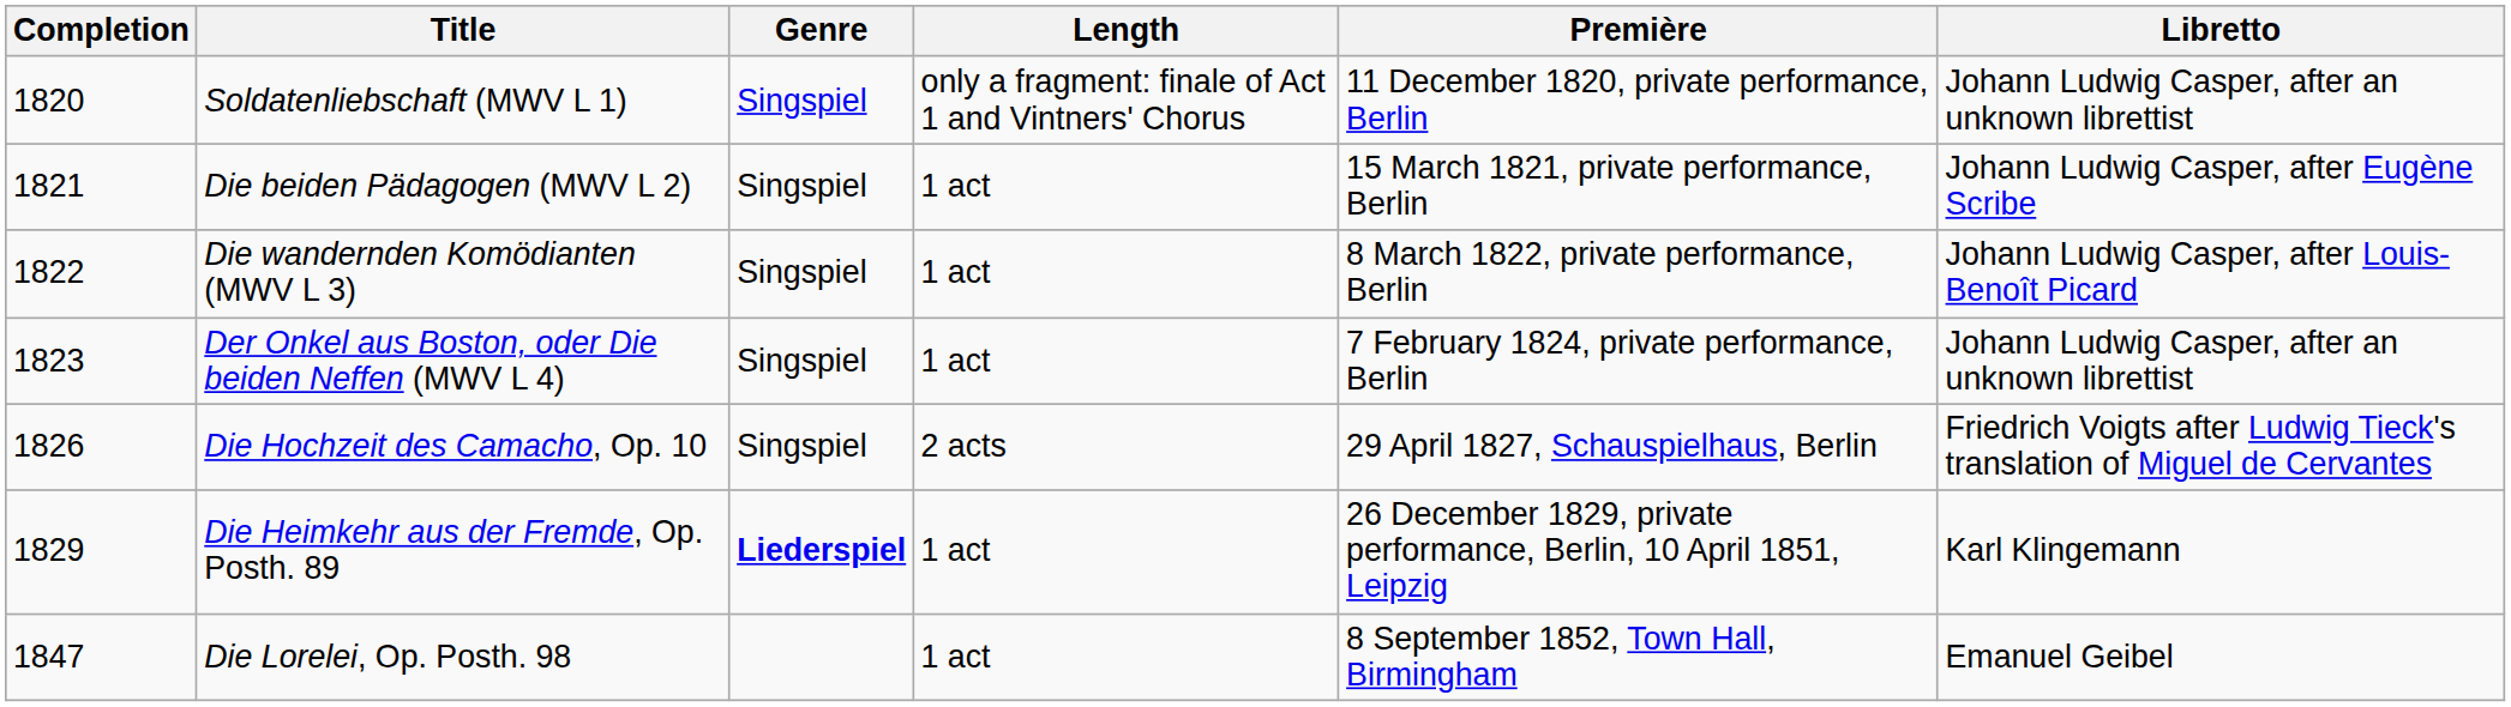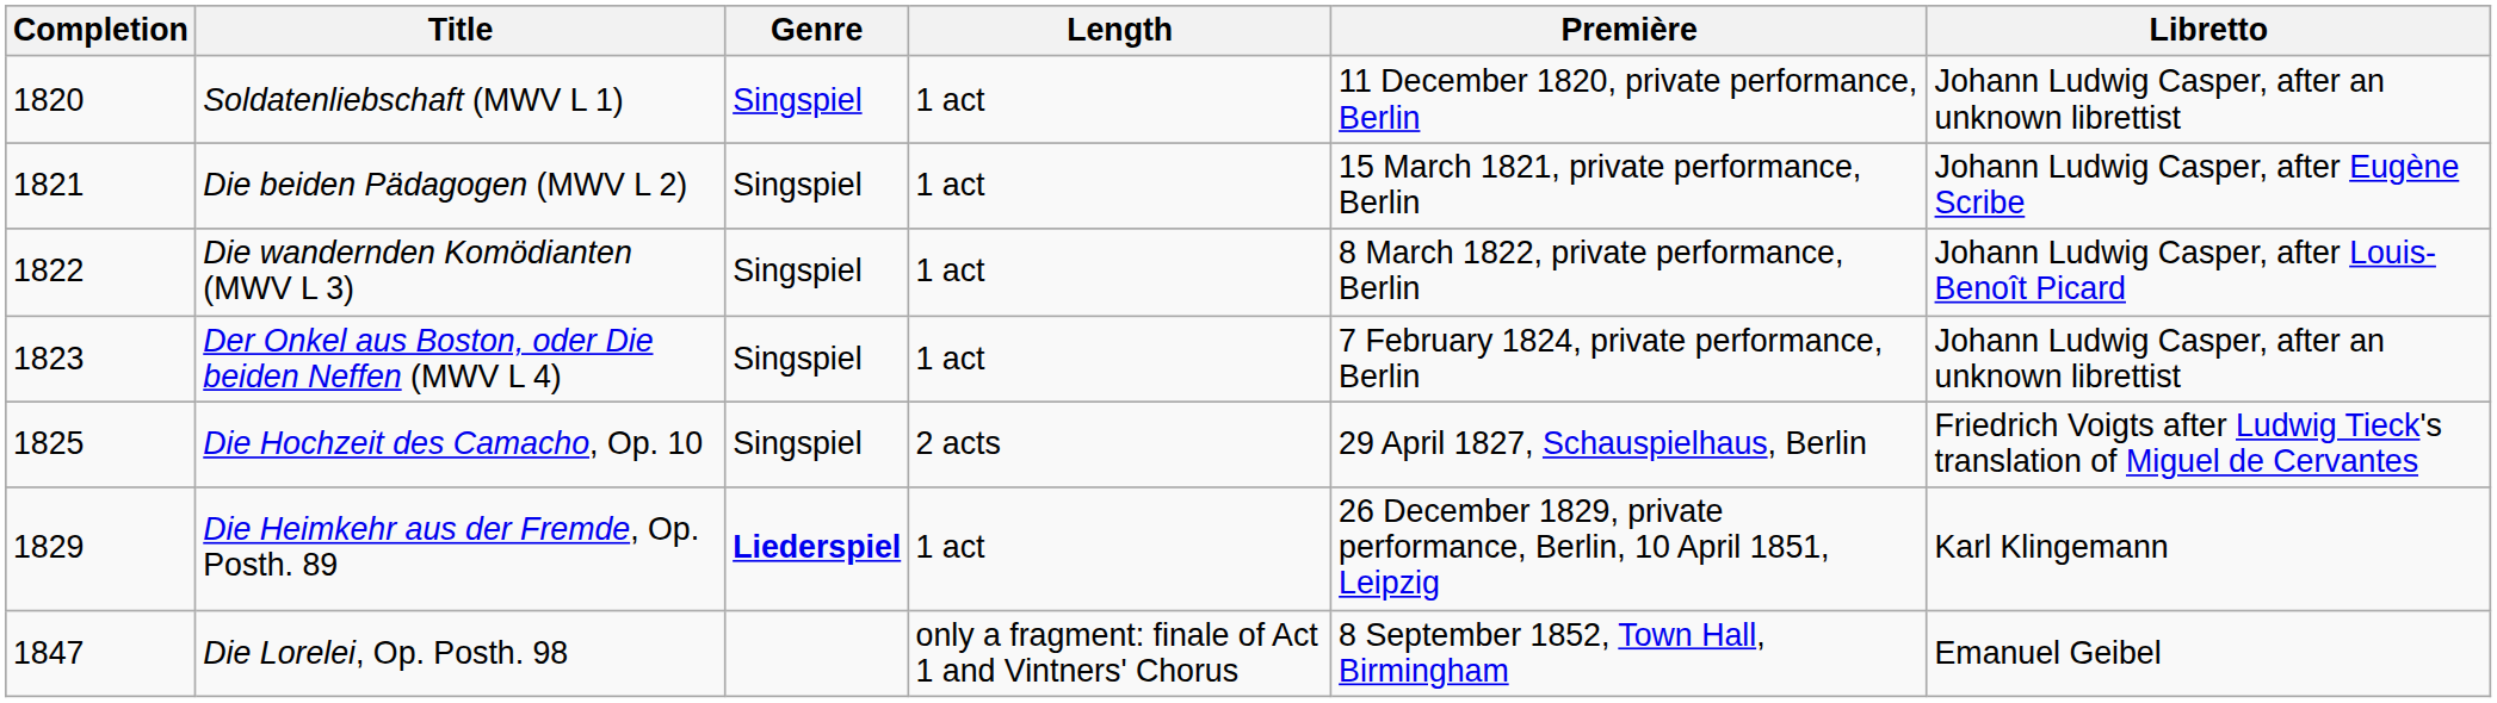 <table class="wikitable">
 <tr>
 <th>Completion</th>
 <th>Title</th>
 <th>Genre</th>
 <th>Length</th>
 <th>Première</th>
 <th>Libretto</th>
 </tr>
 <tr ---->
 <td>1820</td>
 <td><em>Soldatenliebschaft</em> (MWV L 1)</td>
 <td><a href='#'>Singspiel</a></td>
-<td>only a fragment: finale of Act 1 and Vintners' Chorus</td>
+<td>1 act</td>
 <td>11 December 1820, private performance, <a href='#'>Berlin</a></td>
 <td>Johann Ludwig Casper, after an unknown librettist</td>
 </tr>
 <tr --->
 <td>1821</td>
 <td><em>Die beiden Pädagogen</em> (MWV L 2)</td>
 <td>Singspiel</td>
 <td>1 act</td>
 <td>15 March 1821, private performance, Berlin</td>
 <td>Johann Ludwig Casper, after <a href='#'>Eugène Scribe</a></td>
 </tr>
 <tr --->
 <td>1822</td>
 <td><em>Die wandernden Komödianten</em> (MWV L 3)</td>
 <td>Singspiel</td>
 <td>1 act</td>
 <td>8 March 1822, private performance, Berlin</td>
 <td>Johann Ludwig Casper, after <a href='#'>Louis-Benoît Picard</a></td>
 </tr>
 <tr --->
 <td>1823</td>
 <td><em><a href='#'>Der Onkel aus Boston, oder Die beiden Neffen</a></em> (MWV L 4)</td>
 <td>Singspiel</td>
 <td>1 act</td>
 <td>7 February 1824, private performance, Berlin</td>
 <td>Johann Ludwig Casper, after an unknown librettist</td>
 </tr>
 <tr --->
-<td>1826</td>
+<td>1825</td>
 <td><em><a href='#'>Die Hochzeit des Camacho</a></em>, Op. 10</td>
 <td>Singspiel</td>
 <td>2 acts</td>
 <td>29 April 1827, <a href='#'>Schauspielhaus</a>, Berlin</td>
 <td>Friedrich Voigts after <a href='#'>Ludwig Tieck</a>'s translation of <a href='#'>Miguel de Cervantes</a></td>
 </tr>
 <tr --->
 <td>1829</td>
 <td><em><a href='#'>Die Heimkehr aus der Fremde</a></em>, Op. Posth. 89</td>
 <td><strong><a href='#'>Liederspiel</a></strong></td>
 <td>1 act</td>
 <td>26 December 1829, private performance, Berlin, 10 April 1851, <a href='#'>Leipzig</a></td>
 <td>Karl Klingemann</td>
 </tr>
 <tr --->
 <td>1847</td>
 <td><em>Die Lorelei</em>, Op. Posth. 98</td>
 <td></td>
-<td>1 act</td>
+<td>only a fragment: finale of Act 1 and Vintners' Chorus</td>
 <td>8 September 1852, <a href='#'>Town Hall</a>, <a href='#'>Birmingham</a></td>
 <td>Emanuel Geibel</td>
 </tr>
 </table>
